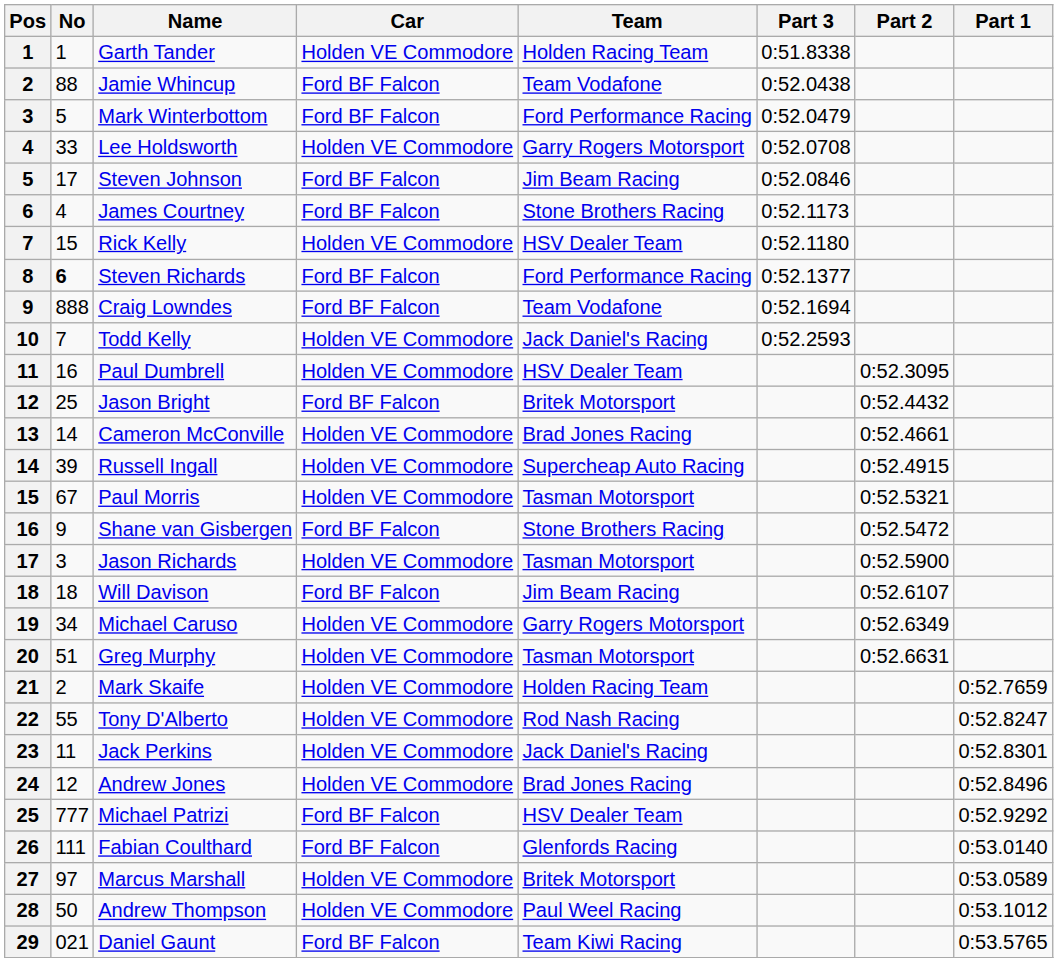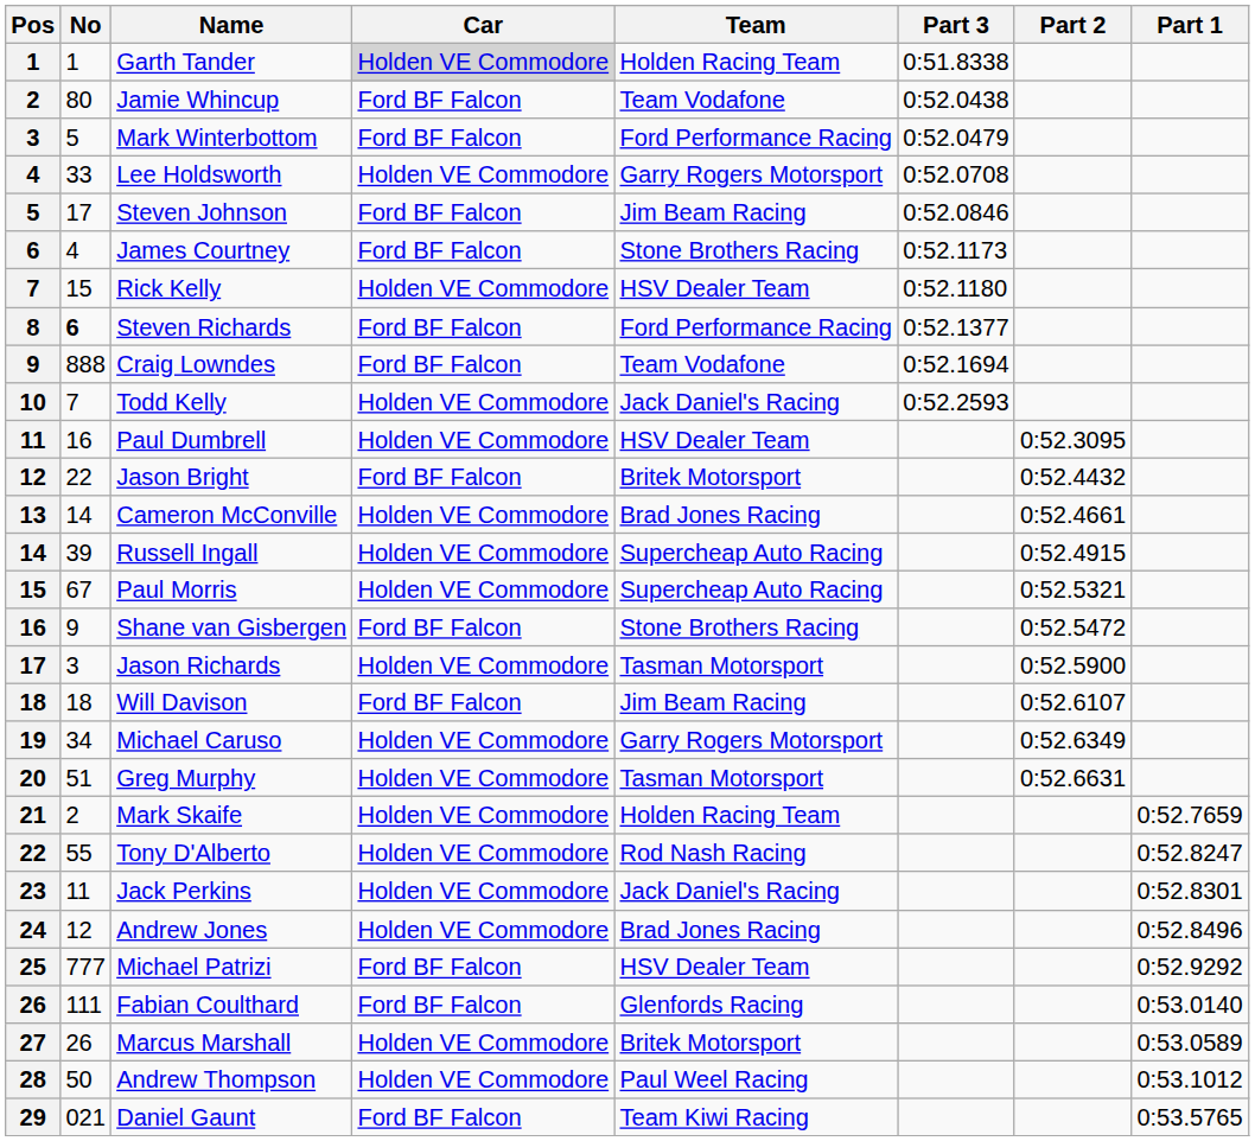 <table class="wikitable" style="font-size: 95%;">
 <tr>
 <th>Pos</th>
 <th>No</th>
 <th>Name</th>
 <th>Car</th>
 <th>Team</th>
 <th>Part 3</th>
 <th>Part 2</th>
 <th>Part 1</th>
 </tr>
 <tr>
 <th>1</th>
 <td>1</td>
 <td><a href='#'>Garth Tander</a></td>
-<td><a href='#'>Holden VE Commodore</a></td>
+<td style="background: lightgrey;"><a href='#'>Holden VE Commodore</a></td>
 <td><a href='#'>Holden Racing Team</a></td>
 <td>0:51.8338</td>
 <td></td>
 <td></td>
 </tr>
 <tr>
 <th>2</th>
-<td>88</td>
+<td>80</td>
 <td><a href='#'>Jamie Whincup</a></td>
 <td><a href='#'>Ford BF Falcon</a></td>
 <td><a href='#'>Team Vodafone</a></td>
 <td>0:52.0438</td>
 <td></td>
 <td></td>
 </tr>
 <tr>
 <th>3</th>
 <td>5</td>
 <td><a href='#'>Mark Winterbottom</a></td>
 <td><a href='#'>Ford BF Falcon</a></td>
 <td><a href='#'>Ford Performance Racing</a></td>
 <td>0:52.0479</td>
 <td></td>
 <td></td>
 </tr>
 <tr>
 <th>4</th>
 <td>33</td>
 <td><a href='#'>Lee Holdsworth</a></td>
 <td><a href='#'>Holden VE Commodore</a></td>
 <td><a href='#'>Garry Rogers Motorsport</a></td>
 <td>0:52.0708</td>
 <td></td>
 <td></td>
 </tr>
 <tr>
 <th>5</th>
 <td>17</td>
 <td><a href='#'>Steven Johnson</a></td>
 <td><a href='#'>Ford BF Falcon</a></td>
 <td><a href='#'>Jim Beam Racing</a></td>
 <td>0:52.0846</td>
 <td></td>
 <td></td>
 </tr>
 <tr>
 <th>6</th>
 <td>4</td>
 <td><a href='#'>James Courtney</a></td>
 <td><a href='#'>Ford BF Falcon</a></td>
 <td><a href='#'>Stone Brothers Racing</a></td>
 <td>0:52.1173</td>
 <td></td>
 <td></td>
 </tr>
 <tr>
 <th>7</th>
 <td>15</td>
 <td><a href='#'>Rick Kelly</a></td>
 <td><a href='#'>Holden VE Commodore</a></td>
 <td><a href='#'>HSV Dealer Team</a></td>
 <td>0:52.1180</td>
 <td></td>
 <td></td>
 </tr>
 <tr>
 <th>8</th>
 <td><strong>6</strong></td>
 <td><a href='#'>Steven Richards</a></td>
 <td><a href='#'>Ford BF Falcon</a></td>
 <td><a href='#'>Ford Performance Racing</a></td>
 <td>0:52.1377</td>
 <td></td>
 <td></td>
 </tr>
 <tr>
 <th>9</th>
 <td>888</td>
 <td><a href='#'>Craig Lowndes</a></td>
 <td><a href='#'>Ford BF Falcon</a></td>
 <td><a href='#'>Team Vodafone</a></td>
 <td>0:52.1694</td>
 <td></td>
 <td></td>
 </tr>
 <tr>
 <th>10</th>
 <td>7</td>
 <td><a href='#'>Todd Kelly</a></td>
 <td><a href='#'>Holden VE Commodore</a></td>
 <td><a href='#'>Jack Daniel's Racing</a></td>
 <td>0:52.2593</td>
 <td></td>
 <td></td>
 </tr>
 <tr>
 <th>11</th>
 <td>16</td>
 <td><a href='#'>Paul Dumbrell</a></td>
 <td><a href='#'>Holden VE Commodore</a></td>
 <td><a href='#'>HSV Dealer Team</a></td>
 <td></td>
 <td>0:52.3095</td>
 <td></td>
 </tr>
 <tr>
 <th>12</th>
-<td>25</td>
+<td>22</td>
 <td><a href='#'>Jason Bright</a></td>
 <td><a href='#'>Ford BF Falcon</a></td>
 <td><a href='#'>Britek Motorsport</a></td>
 <td></td>
 <td>0:52.4432</td>
 <td></td>
 </tr>
 <tr>
 <th>13</th>
 <td>14</td>
 <td><a href='#'>Cameron McConville</a></td>
 <td><a href='#'>Holden VE Commodore</a></td>
 <td><a href='#'>Brad Jones Racing</a></td>
 <td></td>
 <td>0:52.4661</td>
 <td></td>
 </tr>
 <tr>
 <th>14</th>
 <td>39</td>
 <td><a href='#'>Russell Ingall</a></td>
 <td><a href='#'>Holden VE Commodore</a></td>
 <td><a href='#'>Supercheap Auto Racing</a></td>
 <td></td>
 <td>0:52.4915</td>
 <td></td>
 </tr>
 <tr>
 <th>15</th>
 <td>67</td>
 <td><a href='#'>Paul Morris</a></td>
 <td><a href='#'>Holden VE Commodore</a></td>
-<td><a href='#'>Tasman Motorsport</a></td>
+<td><a href='#'>Supercheap Auto Racing</a></td>
 <td></td>
 <td>0:52.5321</td>
 <td></td>
 </tr>
 <tr>
 <th>16</th>
 <td>9</td>
 <td><a href='#'>Shane van Gisbergen</a></td>
 <td><a href='#'>Ford BF Falcon</a></td>
 <td><a href='#'>Stone Brothers Racing</a></td>
 <td></td>
 <td>0:52.5472</td>
 <td></td>
 </tr>
 <tr>
 <th>17</th>
 <td>3</td>
 <td><a href='#'>Jason Richards</a></td>
 <td><a href='#'>Holden VE Commodore</a></td>
 <td><a href='#'>Tasman Motorsport</a></td>
 <td></td>
 <td>0:52.5900</td>
 <td></td>
 </tr>
 <tr>
 <th>18</th>
 <td>18</td>
 <td><a href='#'>Will Davison</a></td>
 <td><a href='#'>Ford BF Falcon</a></td>
 <td><a href='#'>Jim Beam Racing</a></td>
 <td></td>
 <td>0:52.6107</td>
 <td></td>
 </tr>
 <tr>
 <th>19</th>
 <td>34</td>
 <td><a href='#'>Michael Caruso</a></td>
 <td><a href='#'>Holden VE Commodore</a></td>
 <td><a href='#'>Garry Rogers Motorsport</a></td>
 <td></td>
 <td>0:52.6349</td>
 <td></td>
 </tr>
 <tr>
 <th>20</th>
 <td>51</td>
 <td><a href='#'>Greg Murphy</a></td>
 <td><a href='#'>Holden VE Commodore</a></td>
 <td><a href='#'>Tasman Motorsport</a></td>
 <td></td>
 <td>0:52.6631</td>
 <td></td>
 </tr>
 <tr>
 <th>21</th>
 <td>2</td>
 <td><a href='#'>Mark Skaife</a></td>
 <td><a href='#'>Holden VE Commodore</a></td>
 <td><a href='#'>Holden Racing Team</a></td>
 <td></td>
 <td></td>
 <td>0:52.7659</td>
 </tr>
 <tr>
 <th>22</th>
 <td>55</td>
 <td><a href='#'>Tony D'Alberto</a></td>
 <td><a href='#'>Holden VE Commodore</a></td>
 <td><a href='#'>Rod Nash Racing</a></td>
 <td></td>
 <td></td>
 <td>0:52.8247</td>
 </tr>
 <tr>
 <th>23</th>
 <td>11</td>
 <td><a href='#'>Jack Perkins</a></td>
 <td><a href='#'>Holden VE Commodore</a></td>
 <td><a href='#'>Jack Daniel's Racing</a></td>
 <td></td>
 <td></td>
 <td>0:52.8301</td>
 </tr>
 <tr>
 <th>24</th>
 <td>12</td>
 <td><a href='#'>Andrew Jones</a></td>
 <td><a href='#'>Holden VE Commodore</a></td>
 <td><a href='#'>Brad Jones Racing</a></td>
 <td></td>
 <td></td>
 <td>0:52.8496</td>
 </tr>
 <tr>
 <th>25</th>
 <td>777</td>
 <td><a href='#'>Michael Patrizi</a></td>
 <td><a href='#'>Ford BF Falcon</a></td>
 <td><a href='#'>HSV Dealer Team</a></td>
 <td></td>
 <td></td>
 <td>0:52.9292</td>
 </tr>
 <tr>
 <th>26</th>
 <td>111</td>
 <td><a href='#'>Fabian Coulthard</a></td>
 <td><a href='#'>Ford BF Falcon</a></td>
 <td><a href='#'>Glenfords Racing</a></td>
 <td></td>
 <td></td>
 <td>0:53.0140</td>
 </tr>
 <tr>
 <th>27</th>
-<td>97</td>
+<td>26</td>
 <td><a href='#'>Marcus Marshall</a></td>
 <td><a href='#'>Holden VE Commodore</a></td>
 <td><a href='#'>Britek Motorsport</a></td>
 <td></td>
 <td></td>
 <td>0:53.0589</td>
 </tr>
 <tr>
 <th>28</th>
 <td>50</td>
 <td><a href='#'>Andrew Thompson</a></td>
 <td><a href='#'>Holden VE Commodore</a></td>
 <td><a href='#'>Paul Weel Racing</a></td>
 <td></td>
 <td></td>
 <td>0:53.1012</td>
 </tr>
 <tr>
 <th>29</th>
 <td>021</td>
 <td><a href='#'>Daniel Gaunt</a></td>
 <td><a href='#'>Ford BF Falcon</a></td>
 <td><a href='#'>Team Kiwi Racing</a></td>
 <td></td>
 <td></td>
 <td>0:53.5765</td>
 </tr>
 <tr>
 </tr>
 </table>
